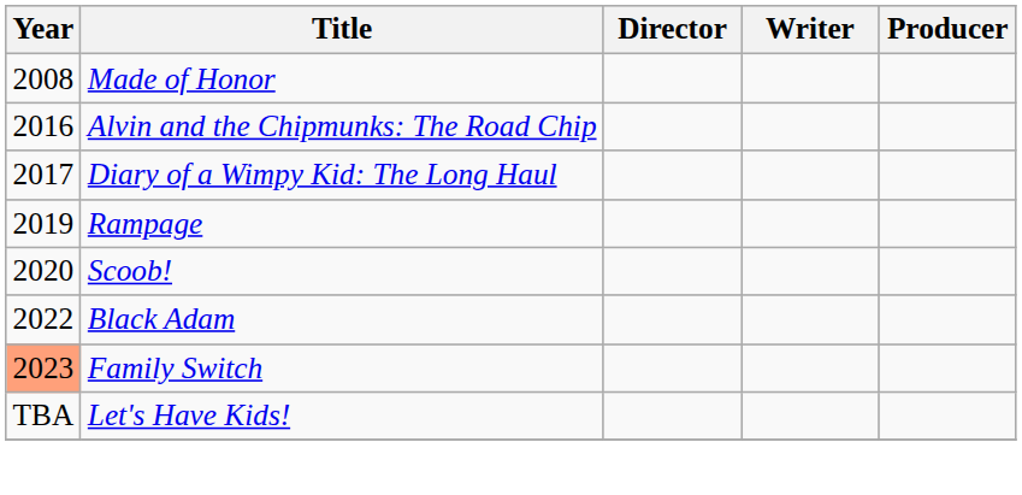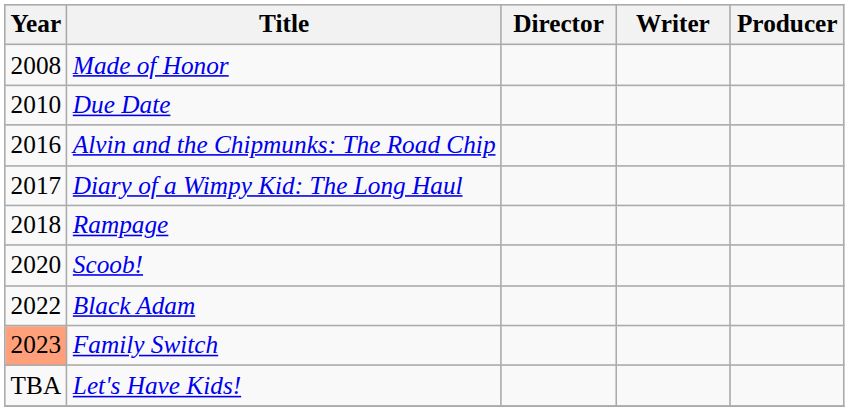 <table class="wikitable">
 <tr>
 <th>Year</th>
 <th>Title</th>
 <th width="65">Director</th>
 <th width="65">Writer</th>
 <th width="65">Producer</th>
 </tr>
 <tr>
 <td>2008</td>
 <td><em><a href='#'>Made of Honor</a></em></td>
+<td></td>
+<td></td>
+<td></td>
+</tr>
+<tr>
+<td>2010</td>
+<td><em><a href='#'>Due Date</a></em></td>
 <td></td>
 <td></td>
 <td></td>
 </tr>
 <tr>
 <td>2016</td>
 <td><em><a href='#'>Alvin and the Chipmunks: The Road Chip</a></em></td>
 <td></td>
 <td></td>
 <td></td>
 </tr>
 <tr>
 <td>2017</td>
 <td><em><a href='#'>Diary of a Wimpy Kid: The Long Haul</a></em></td>
 <td></td>
 <td></td>
 <td></td>
 </tr>
 <tr>
-<td>2019</td>
+<td>2018</td>
 <td><em><a href='#'>Rampage</a></em></td>
 <td></td>
 <td></td>
 <td></td>
 </tr>
 <tr>
 <td>2020</td>
 <td><em><a href='#'>Scoob!</a></em></td>
 <td></td>
 <td></td>
 <td></td>
 </tr>
 <tr>
 <td>2022</td>
 <td><em><a href='#'>Black Adam</a></em></td>
 <td></td>
 <td></td>
 <td></td>
 </tr>
 <tr>
 <td style="background: lightsalmon;">2023</td>
 <td><em><a href='#'>Family Switch</a></em></td>
 <td></td>
 <td></td>
 <td></td>
 </tr>
 <tr>
 <td>TBA</td>
 <td><em><a href='#'>Let's Have Kids!</a></em></td>
 <td></td>
 <td></td>
 <td></td>
 </tr>
 <tr>
 </tr>
 </table>
